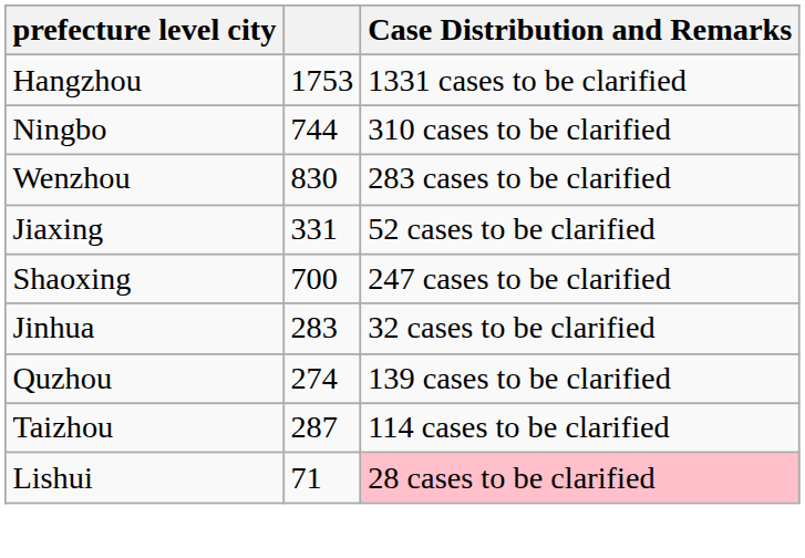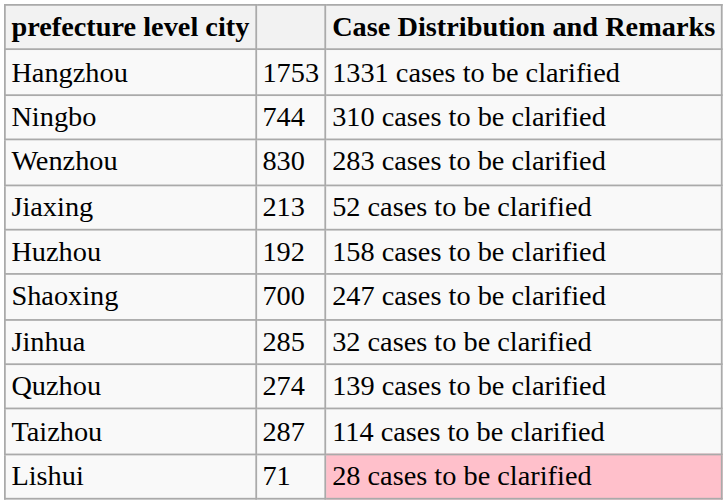 <table class="wikitable sortable">
 <tr>
 <th>prefecture level city</th>
 <th></th>
 <th>Case Distribution and Remarks</th>
 </tr>
 <tr>
 <td>Hangzhou</td>
 <td>1753</td>
 <td>1331 cases to be clarified</td>
 </tr>
 <tr>
 <td>Ningbo</td>
 <td>744</td>
 <td>310 cases to be clarified</td>
 </tr>
 <tr>
 <td>Wenzhou</td>
 <td>830</td>
 <td>283 cases to be clarified</td>
 </tr>
 <tr>
 <td>Jiaxing</td>
-<td>331</td>
+<td>213</td>
 <td>52 cases to be clarified</td>
+</tr>
+<tr>
+<td>Huzhou</td>
+<td>192</td>
+<td>158 cases to be clarified</td>
 </tr>
 <tr>
 <td>Shaoxing</td>
 <td>700</td>
 <td>247 cases to be clarified</td>
 </tr>
 <tr>
 <td>Jinhua</td>
-<td>283</td>
+<td>285</td>
 <td>32 cases to be clarified</td>
 </tr>
 <tr>
 <td>Quzhou</td>
 <td>274</td>
 <td>139 cases to be clarified</td>
 </tr>
 <tr>
 <td>Taizhou</td>
 <td>287</td>
 <td>114 cases to be clarified</td>
 </tr>
 <tr>
 <td>Lishui</td>
 <td>71</td>
 <td style="background: pink;">28 cases to be clarified</td>
 </tr>
 </table>
